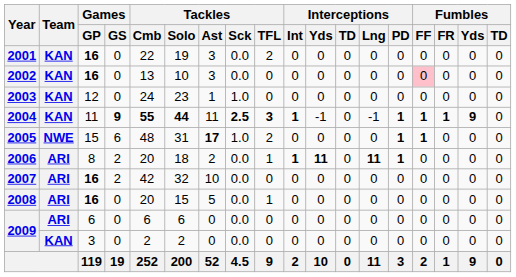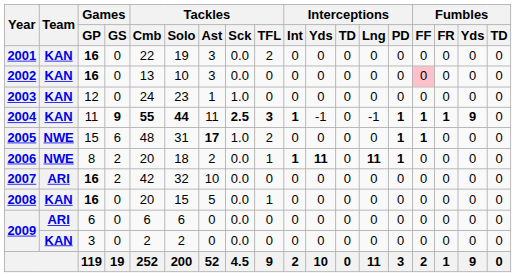 <table class="wikitable" style="text-align:center">
 <tr>
 <th rowspan="2">Year</th>
 <th rowspan="2">Team</th>
 <th colspan="2">Games</th>
 <th colspan="5">Tackles</th>
 <th colspan="5">Interceptions</th>
 <th colspan="4">Fumbles</th>
 </tr>
 <tr>
 <th>GP</th>
 <th>GS</th>
 <th>Cmb</th>
 <th>Solo</th>
 <th>Ast</th>
 <th>Sck</th>
 <th>TFL</th>
 <th>Int</th>
 <th>Yds</th>
 <th>TD</th>
 <th>Lng</th>
 <th>PD</th>
 <th>FF</th>
 <th>FR</th>
 <th>Yds</th>
 <th>TD</th>
 </tr>
 <tr>
 <th><a href='#'>2001</a></th>
 <th><a href='#'>KAN</a></th>
 <td><strong>16</strong></td>
 <td>0</td>
 <td>22</td>
 <td>19</td>
 <td>3</td>
 <td>0.0</td>
 <td>2</td>
 <td>0</td>
 <td>0</td>
 <td>0</td>
 <td>0</td>
 <td>0</td>
 <td>0</td>
 <td>0</td>
 <td>0</td>
 <td>0</td>
 </tr>
 <tr>
 <th><a href='#'>2002</a></th>
 <th><a href='#'>KAN</a></th>
 <td><strong>16</strong></td>
 <td>0</td>
 <td>13</td>
 <td>10</td>
 <td>3</td>
 <td>0.0</td>
 <td>0</td>
 <td>0</td>
 <td>0</td>
 <td>0</td>
 <td>0</td>
 <td>0</td>
 <td style="background: pink;">0</td>
 <td>0</td>
 <td>0</td>
 <td>0</td>
 </tr>
 <tr>
 <th><a href='#'>2003</a></th>
 <th><a href='#'>KAN</a></th>
 <td>12</td>
 <td>0</td>
 <td>24</td>
 <td>23</td>
 <td>1</td>
 <td>1.0</td>
 <td>0</td>
 <td>0</td>
 <td>0</td>
 <td>0</td>
 <td>0</td>
 <td>0</td>
 <td>0</td>
 <td>0</td>
 <td>0</td>
 <td>0</td>
 </tr>
 <tr>
 <th><a href='#'>2004</a></th>
 <th><a href='#'>KAN</a></th>
 <td>11</td>
 <td><strong>9</strong></td>
 <td><strong>55</strong></td>
 <td><strong>44</strong></td>
 <td>11</td>
 <td><strong>2.5</strong></td>
 <td><strong>3</strong></td>
 <td><strong>1</strong></td>
 <td>-1</td>
 <td>0</td>
 <td>-1</td>
 <td><strong>1</strong></td>
 <td><strong>1</strong></td>
 <td><strong>1</strong></td>
 <td><strong>9</strong></td>
 <td>0</td>
 </tr>
 <tr>
 <th><a href='#'>2005</a></th>
 <th><a href='#'>NWE</a></th>
 <td>15</td>
 <td>6</td>
 <td>48</td>
 <td>31</td>
 <td><strong>17</strong></td>
 <td>1.0</td>
 <td>2</td>
 <td>0</td>
 <td>0</td>
 <td>0</td>
 <td>0</td>
 <td><strong>1</strong></td>
 <td><strong>1</strong></td>
 <td>0</td>
 <td>0</td>
 <td>0</td>
 </tr>
 <tr>
 <th><a href='#'>2006</a></th>
-<th><a href='#'>ARI</a></th>
+<th><a href='#'>NWE</a></th>
 <td>8</td>
 <td>2</td>
 <td>20</td>
 <td>18</td>
 <td>2</td>
 <td>0.0</td>
 <td>1</td>
 <td><strong>1</strong></td>
 <td><strong>11</strong></td>
 <td>0</td>
 <td><strong>11</strong></td>
 <td><strong>1</strong></td>
 <td>0</td>
 <td>0</td>
 <td>0</td>
 <td>0</td>
 </tr>
 <tr>
 <th><a href='#'>2007</a></th>
 <th><a href='#'>ARI</a></th>
 <td><strong>16</strong></td>
 <td>2</td>
 <td>42</td>
 <td>32</td>
 <td>10</td>
 <td>0.0</td>
 <td>0</td>
 <td>0</td>
 <td>0</td>
 <td>0</td>
 <td>0</td>
 <td>0</td>
 <td>0</td>
 <td>0</td>
 <td>0</td>
 <td>0</td>
 </tr>
 <tr>
 <th><a href='#'>2008</a></th>
-<th><a href='#'>ARI</a></th>
+<th><a href='#'>KAN</a></th>
 <td><strong>16</strong></td>
 <td>0</td>
 <td>20</td>
 <td>15</td>
 <td>5</td>
 <td>0.0</td>
 <td>1</td>
 <td>0</td>
 <td>0</td>
 <td>0</td>
 <td>0</td>
 <td>0</td>
 <td>0</td>
 <td>0</td>
 <td>0</td>
 <td>0</td>
 </tr>
 <tr>
 <th rowspan="2"><a href='#'>2009</a></th>
 <th><a href='#'>ARI</a></th>
 <td>6</td>
 <td>0</td>
 <td>6</td>
 <td>6</td>
 <td>0</td>
 <td>0.0</td>
 <td>0</td>
 <td>0</td>
 <td>0</td>
 <td>0</td>
 <td>0</td>
 <td>0</td>
 <td>0</td>
 <td>0</td>
 <td>0</td>
 <td>0</td>
 </tr>
 <tr>
 <th><a href='#'>KAN</a></th>
 <td>3</td>
 <td>0</td>
 <td>2</td>
 <td>2</td>
 <td>0</td>
 <td>0.0</td>
 <td>0</td>
 <td>0</td>
 <td>0</td>
 <td>0</td>
 <td>0</td>
 <td>0</td>
 <td>0</td>
 <td>0</td>
 <td>0</td>
 <td>0</td>
 </tr>
 <tr>
 <th colspan="2"></th>
 <th>119</th>
 <th>19</th>
 <th>252</th>
 <th>200</th>
 <th>52</th>
 <th>4.5</th>
 <th>9</th>
 <th>2</th>
 <th>10</th>
 <th>0</th>
 <th>11</th>
 <th>3</th>
 <th>2</th>
 <th>1</th>
 <th>9</th>
 <th>0</th>
 </tr>
 </table>
